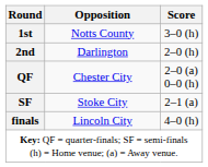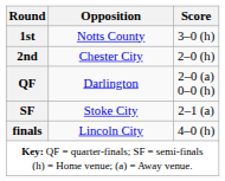 <table class="wikitable plainrowheaders" style="text-align:center;margin-left:1em;float:right">
 <tr>
 <th width="25">Round</th>
 <th width="150">Opposition</th>
 <th width="50">Score</th>
 </tr>
 <tr>
 <th scope=row style="text-align:center">1st</th>
 <td><a href='#'>Notts County</a></td>
 <td>3–0 (h)</td>
 </tr>
 <tr>
 <th scope=row style="text-align:center">2nd</th>
-<td><a href='#'>Darlington</a></td>
+<td><a href='#'>Chester City</a></td>
 <td>2–0 (h)</td>
 </tr>
 <tr>
 <th scope=row style="text-align:center">QF</th>
-<td><a href='#'>Chester City</a></td>
+<td><a href='#'>Darlington</a></td>
 <td>2–0 (a)<br> 0–0 (h)</td>
 </tr>
 <tr>
 <th scope=row style="text-align:center">SF</th>
 <td><a href='#'>Stoke City</a></td>
 <td>2–1 (a)</td>
 </tr>
 <tr>
 <th scope=row style="text-align:center">finals</th>
 <td><a href='#'>Lincoln City</a></td>
 <td>4–0 (h)</td>
 </tr>
 <tr>
 <td colspan="3" style="background-color:white;"><small><strong>Key:</strong> QF = quarter-finals; SF = semi-finals<br>(h) = Home venue; (a) = Away venue.</small></td>
 </tr>
 </table>
